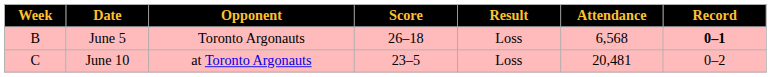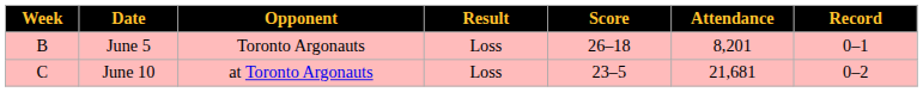 <table class="wikitable sortable">
 <tr>
 <th style="background:black;color:#FFC12D;"  width="6%">Week</th>
 <th style="background:black;color:#FFC12D;"  width="8%">Date</th>
 <th style="background:black;color:#FFC12D;"  width="20%">Opponent</th>
+<th style="background:black;color:#FFC12D;"  width="10%">Result</th>
 <th style="background:black;color:#FFC12D;"  width="10%">Score</th>
-<th style="background:black;color:#FFC12D;"  width="10%">Result</th>
 <th style="background:black;color:#FFC12D;"  width="10%">Attendance</th>
 <th style="background:black;color:#FFC12D;"  width="10%">Record</th>
 </tr>
 <tr align="center" bgcolor="#ffbbbb">
 <td>B</td>
 <td>June 5</td>
 <td>Toronto Argonauts</td>
+<td>Loss</td>
 <td>26–18</td>
-<td>Loss</td>
-<td>6,568</td>
-<td><strong>0–1</strong></td>
+<td>8,201</td>
+<td>0–1</td>
 </tr>
 <tr align="center" bgcolor="#ffbbbb">
 <td>C</td>
 <td>June 10</td>
 <td>at <a href='#'>Toronto Argonauts</a></td>
+<td>Loss</td>
 <td>23–5</td>
-<td>Loss</td>
-<td>20,481</td>
+<td>21,681</td>
 <td>0–2</td>
 </tr>
 </table>
